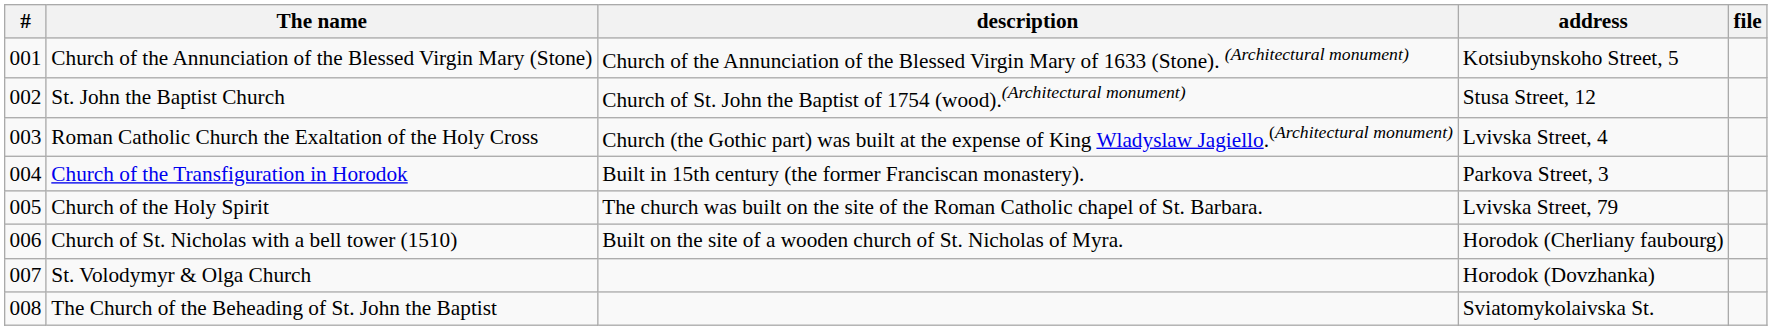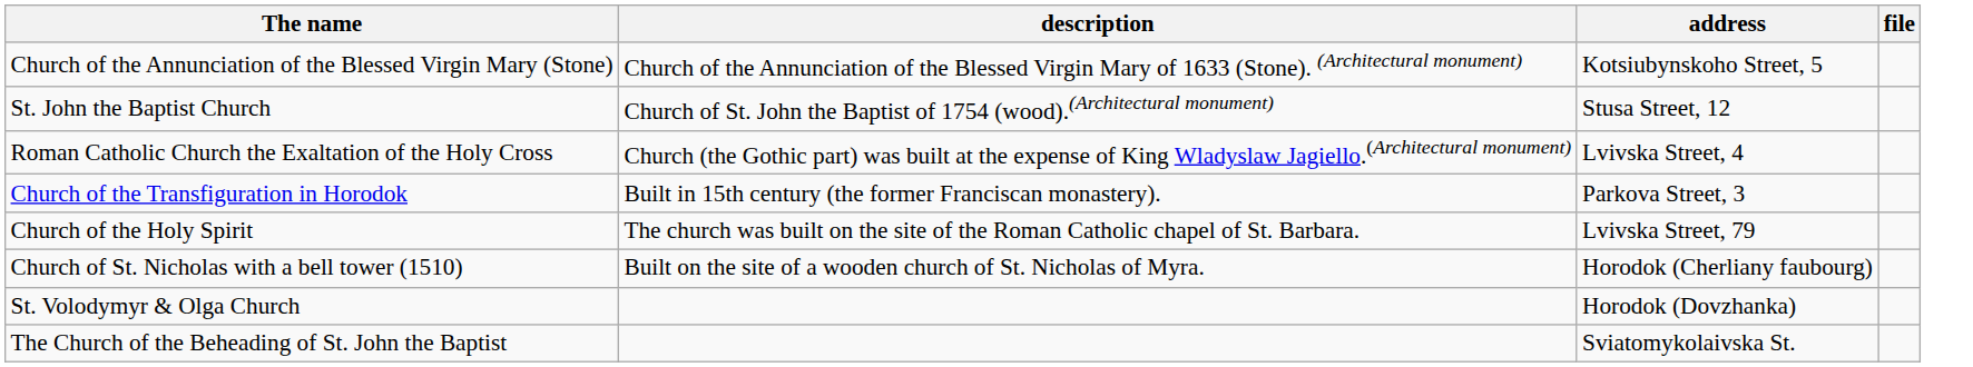 <table class="wikitable">
 <tr>
-<th>#</th>
 <th>The name</th>
 <th>description</th>
 <th>address</th>
 <th>file</th>
 </tr>
 <tr>
-<td>001</td>
 <td>Church of the Annunciation of the Blessed Virgin Mary (Stone)</td>
 <td>Church of the Annunciation of the Blessed Virgin Mary of 1633 (Stone). <sup><em>(Architectural monument)</em></sup></td>
 <td>Kotsiubynskoho Street, 5</td>
 <td> </td>
 </tr>
 <tr>
-<td>002</td>
 <td>St. John the Baptist Church</td>
 <td>Church of St. John the Baptist of 1754 (wood).<sup><em>(Architectural monument)</em></sup></td>
 <td>Stusa Street, 12</td>
 <td></td>
 </tr>
 <tr>
-<td>003</td>
 <td>Roman Catholic Church the Exaltation of the Holy Cross</td>
 <td>Church (the Gothic part) was built at the expense of King <a href='#'>Wladyslaw Jagiello</a>.<sup>(<em>Architectural monument)</em></sup></td>
 <td>Lvivska Street, 4</td>
 <td>   </td>
 </tr>
 <tr>
-<td>004</td>
 <td><a href='#'>Church of the Transfiguration in Horodok</a></td>
 <td>Built in 15th century (the former Franciscan monastery).</td>
 <td>Parkova Street, 3</td>
 <td> </td>
 </tr>
 <tr>
-<td>005</td>
 <td>Church of the Holy Spirit</td>
 <td>The church was built on the site of the Roman Catholic chapel of St. Barbara.</td>
 <td>Lvivska Street, 79</td>
 <td> </td>
 </tr>
 <tr>
-<td>006</td>
 <td>Church of St. Nicholas with a bell tower (1510)</td>
 <td>Built on the site of a wooden church of St. Nicholas of Myra.</td>
 <td>Horodok (Cherliany faubourg)</td>
 <td></td>
 </tr>
 <tr>
-<td>007</td>
 <td>St. Volodymyr & Olga Church</td>
 <td></td>
 <td>Horodok (Dovzhanka)</td>
 <td></td>
 </tr>
 <tr>
-<td>008</td>
 <td>The Church of the Beheading of St. John the Baptist</td>
 <td></td>
 <td>Sviatomykolaivska St.</td>
 <td><br></td>
 </tr>
 </table>
